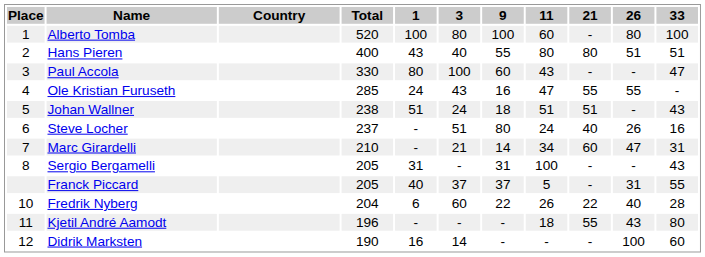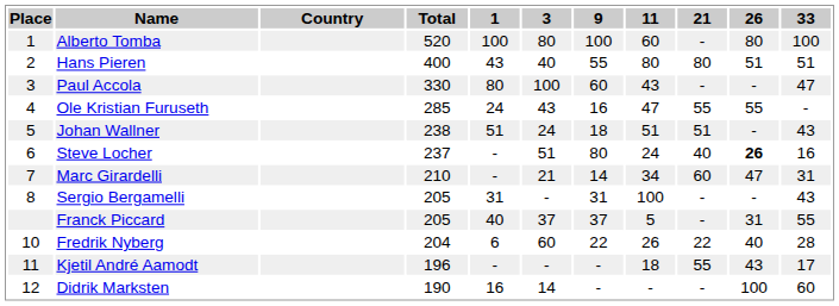 <table border="0" style="border: 1px solid #999; background-color:#FFFFFF; text-align:center; font-size:86%; line-height:15px;">
 <tr align="center" bgcolor="#CCCCCC">
 <th width=35>Place</th>
 <th width=170>Name</th>
 <th width=120>Country</th>
 <th width=50>Total</th>
 <th width=40>1</th>
 <th width=40>3</th>
 <th width=40>9</th>
 <th width=40>11</th>
 <th width=40>21</th>
 <th width=40>26</th>
 <th width=40>33</th>
 </tr>
 <tr bgcolor="#EFEFEF">
 <td>1</td>
 <td align="left"><a href='#'>Alberto Tomba</a></td>
 <td align="left"></td>
 <td>520</td>
 <td>100</td>
 <td>80</td>
 <td>100</td>
 <td>60</td>
 <td>-</td>
 <td>80</td>
 <td>100</td>
 </tr>
 <tr>
 <td>2</td>
 <td align="left"><a href='#'>Hans Pieren</a></td>
 <td align="left"></td>
 <td>400</td>
 <td>43</td>
 <td>40</td>
 <td>55</td>
 <td>80</td>
 <td>80</td>
 <td>51</td>
 <td>51</td>
 </tr>
 <tr bgcolor="#EFEFEF">
 <td>3</td>
 <td align="left"><a href='#'>Paul Accola</a></td>
 <td align="left"></td>
 <td>330</td>
 <td>80</td>
 <td>100</td>
 <td>60</td>
 <td>43</td>
 <td>-</td>
 <td>-</td>
 <td>47</td>
 </tr>
 <tr>
 <td>4</td>
 <td align="left"><a href='#'>Ole Kristian Furuseth</a></td>
 <td align="left"></td>
 <td>285</td>
 <td>24</td>
 <td>43</td>
 <td>16</td>
 <td>47</td>
 <td>55</td>
 <td>55</td>
 <td>-</td>
 </tr>
 <tr bgcolor="#EFEFEF">
 <td>5</td>
 <td align="left"><a href='#'>Johan Wallner</a></td>
 <td align="left"></td>
 <td>238</td>
 <td>51</td>
 <td>24</td>
 <td>18</td>
 <td>51</td>
 <td>51</td>
 <td>-</td>
 <td>43</td>
 </tr>
 <tr>
 <td>6</td>
 <td align="left"><a href='#'>Steve Locher</a></td>
 <td align="left"></td>
 <td>237</td>
 <td>-</td>
 <td>51</td>
 <td>80</td>
 <td>24</td>
 <td>40</td>
-<td>26</td>
+<td><strong>26</strong></td>
 <td>16</td>
 </tr>
 <tr bgcolor="#EFEFEF">
 <td>7</td>
 <td align="left"><a href='#'>Marc Girardelli</a></td>
 <td align="left"></td>
 <td>210</td>
 <td>-</td>
 <td>21</td>
 <td>14</td>
 <td>34</td>
 <td>60</td>
 <td>47</td>
 <td>31</td>
 </tr>
 <tr>
 <td>8</td>
 <td align="left"><a href='#'>Sergio Bergamelli</a></td>
 <td align="left"></td>
 <td>205</td>
 <td>31</td>
 <td>-</td>
 <td>31</td>
 <td>100</td>
 <td>-</td>
 <td>-</td>
 <td>43</td>
 </tr>
 <tr bgcolor="#EFEFEF">
 <td></td>
 <td align="left"><a href='#'>Franck Piccard</a></td>
 <td align="left"></td>
 <td>205</td>
 <td>40</td>
 <td>37</td>
 <td>37</td>
 <td>5</td>
 <td>-</td>
 <td>31</td>
 <td>55</td>
 </tr>
 <tr>
 <td>10</td>
 <td align="left"><a href='#'>Fredrik Nyberg</a></td>
 <td align="left"></td>
 <td>204</td>
 <td>6</td>
 <td>60</td>
 <td>22</td>
 <td>26</td>
 <td>22</td>
 <td>40</td>
 <td>28</td>
 </tr>
 <tr bgcolor="#EFEFEF">
 <td>11</td>
 <td align="left"><a href='#'>Kjetil André Aamodt</a></td>
 <td align="left"></td>
 <td>196</td>
 <td>-</td>
 <td>-</td>
 <td>-</td>
 <td>18</td>
 <td>55</td>
 <td>43</td>
-<td>80</td>
+<td>17</td>
 </tr>
 <tr>
 <td>12</td>
 <td align="left"><a href='#'>Didrik Marksten</a></td>
 <td align="left"></td>
 <td>190</td>
 <td>16</td>
 <td>14</td>
 <td>-</td>
 <td>-</td>
 <td>-</td>
 <td>100</td>
 <td>60</td>
 </tr>
 </table>
